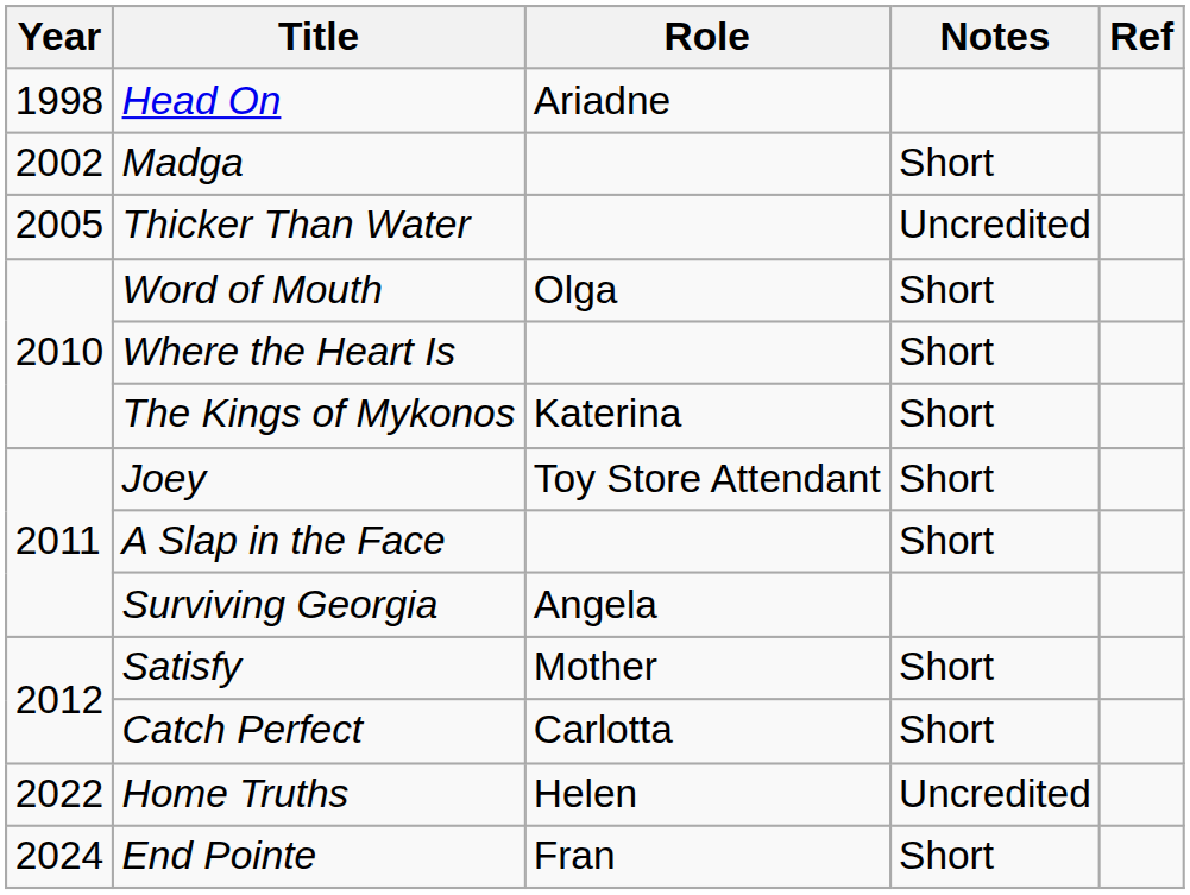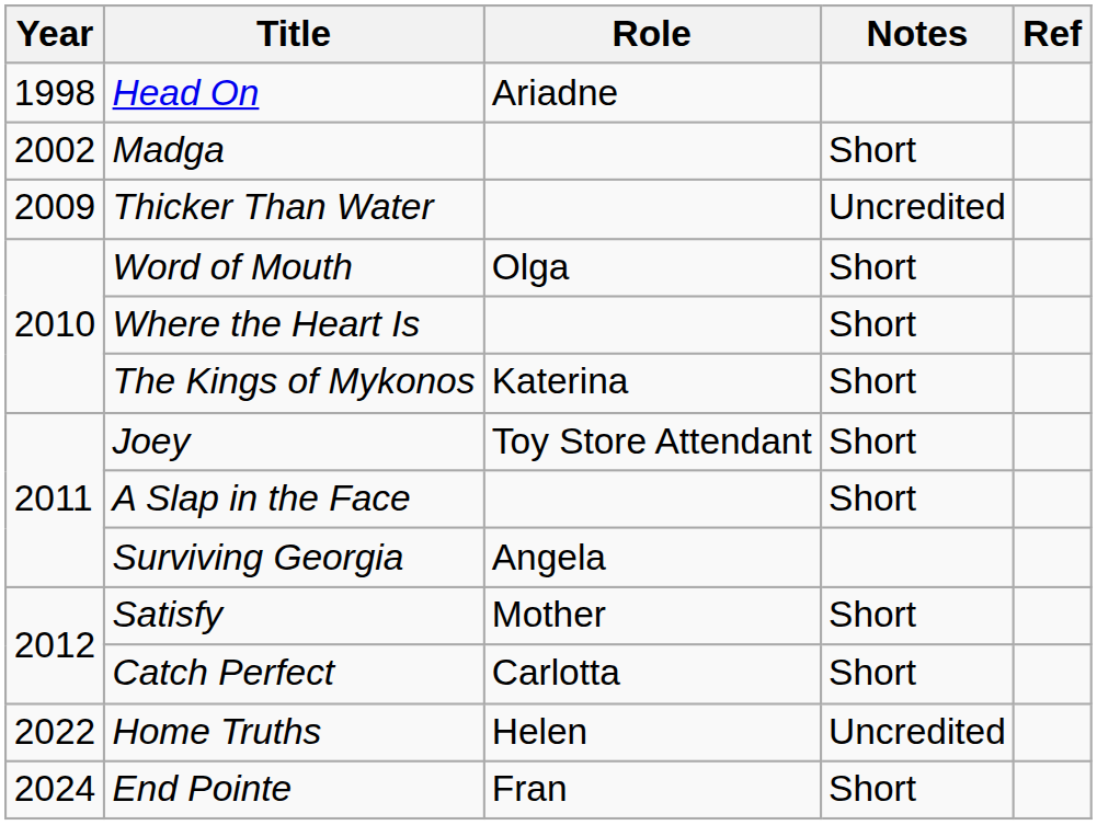 <table class="wikitable sortable">
 <tr>
 <th>Year</th>
 <th>Title</th>
 <th>Role</th>
 <th>Notes</th>
 <th>Ref</th>
 </tr>
 <tr>
 <td>1998</td>
 <td><em><a href='#'>Head On</a></em></td>
 <td>Ariadne</td>
 <td></td>
 <td></td>
 </tr>
 <tr>
 <td>2002</td>
 <td><em>Madga</em></td>
 <td></td>
 <td>Short</td>
 <td></td>
 </tr>
 <tr>
-<td>2005</td>
+<td>2009</td>
 <td><em>Thicker Than Water</em></td>
 <td></td>
 <td>Uncredited</td>
 <td></td>
 </tr>
 <tr>
 <td rowspan="3">2010</td>
 <td><em>Word of Mouth</em></td>
 <td>Olga</td>
 <td>Short</td>
 <td></td>
 </tr>
 <tr>
 <td><em>Where the Heart Is</em></td>
 <td></td>
 <td>Short</td>
 <td></td>
 </tr>
 <tr>
 <td><em>The Kings of Mykonos</em></td>
 <td>Katerina</td>
 <td>Short</td>
 <td></td>
 </tr>
 <tr>
 <td rowspan="3">2011</td>
 <td><em>Joey</em></td>
 <td>Toy Store Attendant</td>
 <td>Short</td>
 <td></td>
 </tr>
 <tr>
 <td><em>A Slap in the Face</em></td>
 <td></td>
 <td>Short</td>
 <td></td>
 </tr>
 <tr>
 <td><em>Surviving Georgia</em></td>
 <td>Angela</td>
 <td></td>
 <td></td>
 </tr>
 <tr>
 <td rowspan="2">2012</td>
 <td><em>Satisfy</em></td>
 <td>Mother</td>
 <td>Short</td>
 <td></td>
 </tr>
 <tr>
 <td><em>Catch Perfect</em></td>
 <td>Carlotta</td>
 <td>Short</td>
 <td></td>
 </tr>
 <tr>
 <td>2022</td>
 <td><em>Home Truths</em></td>
 <td>Helen</td>
 <td>Uncredited</td>
 <td></td>
 </tr>
 <tr>
 <td>2024</td>
 <td><em>End Pointe</em></td>
 <td>Fran</td>
 <td>Short</td>
 <td></td>
 </tr>
 </table>
